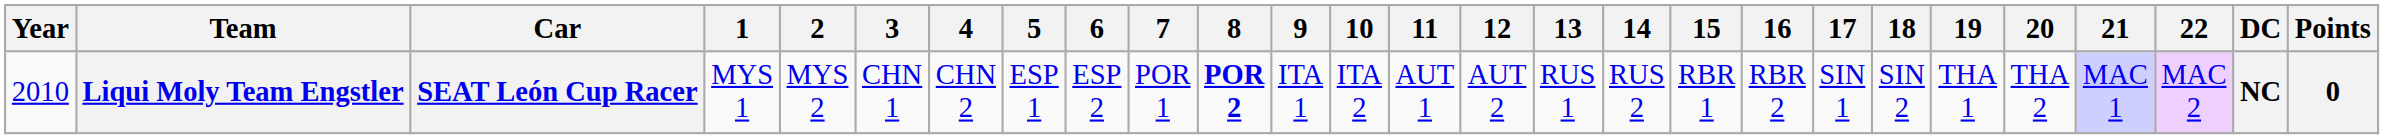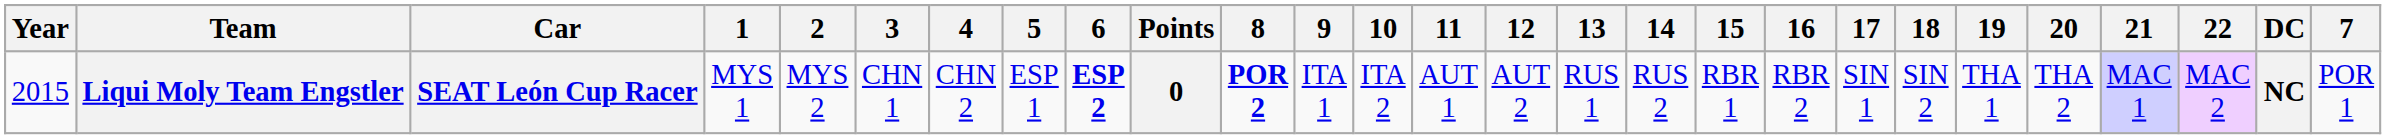 <table class="wikitable" style="text-align:center; font-size:85%">
 <tr>
 <th>Year</th>
 <th>Team</th>
 <th>Car</th>
 <th>1</th>
 <th>2</th>
 <th>3</th>
 <th>4</th>
 <th>5</th>
 <th>6</th>
-<th>7</th>
+<th>Points</th>
 <th>8</th>
 <th>9</th>
 <th>10</th>
 <th>11</th>
 <th>12</th>
 <th>13</th>
 <th>14</th>
 <th>15</th>
 <th>16</th>
 <th>17</th>
 <th>18</th>
 <th>19</th>
 <th>20</th>
 <th>21</th>
 <th>22</th>
 <th>DC</th>
-<th>Points</th>
+<th>7</th>
 </tr>
 <tr>
-<td><a href='#'>2010</a></td>
+<td><a href='#'>2015</a></td>
 <th><a href='#'>Liqui Moly Team Engstler</a></th>
 <th><a href='#'>SEAT León Cup Racer</a></th>
 <td style="background:#;"><a href='#'>MYS<br>1</a></td>
 <td style="background:#;"><a href='#'>MYS<br>2</a></td>
 <td style="background:#;"><a href='#'>CHN<br>1</a></td>
 <td style="background:#;"><a href='#'>CHN<br>2</a></td>
 <td style="background:#;"><a href='#'>ESP<br>1</a></td>
-<td style="background:#;"><a href='#'>ESP<br>2</a></td>
-<td style="background:#;"><a href='#'>POR<br>1</a></td>
+<td style="background:#;"><strong><a href='#'>ESP<br>2</a></strong></td>
+<th>0</th>
 <td style="background:#;"><strong><a href='#'>POR<br>2</a></strong></td>
 <td style="background:#;"><a href='#'>ITA<br>1</a></td>
 <td style="background:#;"><a href='#'>ITA<br>2</a></td>
 <td style="background:#;"><a href='#'>AUT<br>1</a></td>
 <td style="background:#;"><a href='#'>AUT<br>2</a></td>
 <td style="background:#;"><a href='#'>RUS<br>1</a></td>
 <td style="background:#;"><a href='#'>RUS<br>2</a></td>
 <td style="background:#;"><a href='#'>RBR<br>1</a></td>
 <td style="background:#;"><a href='#'>RBR<br>2</a></td>
 <td style="background:#;"><a href='#'>SIN<br>1</a></td>
 <td style="background:#;"><a href='#'>SIN<br>2</a></td>
 <td style="background:#;"><a href='#'>THA<br>1</a></td>
 <td style="background:#;"><a href='#'>THA<br>2</a></td>
 <td style="background:#CFCFFF;"><a href='#'>MAC<br>1</a><br></td>
 <td style="background:#EFCFFF;"><a href='#'>MAC<br>2</a><br></td>
 <th>NC</th>
-<th>0</th>
+<td style="background:#;"><a href='#'>POR<br>1</a></td>
 </tr>
 </table>
